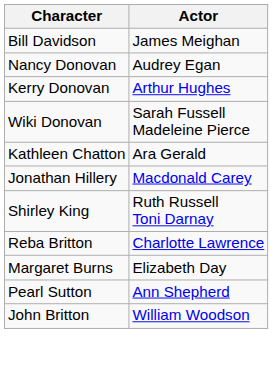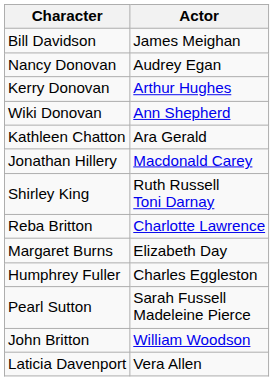 <table class="wikitable">
 <tr>
 <th>Character</th>
 <th>Actor</th>
 </tr>
 <tr>
 <td>Bill Davidson</td>
 <td>James Meighan</td>
 </tr>
 <tr>
 <td>Nancy Donovan</td>
 <td>Audrey Egan</td>
 </tr>
 <tr>
 <td>Kerry Donovan</td>
 <td><a href='#'>Arthur Hughes</a></td>
 </tr>
 <tr>
 <td>Wiki Donovan</td>
-<td>Sarah Fussell<br>Madeleine Pierce</td>
+<td><a href='#'>Ann Shepherd</a></td>
 </tr>
 <tr>
 <td>Kathleen Chatton</td>
 <td>Ara Gerald</td>
 </tr>
 <tr>
 <td>Jonathan Hillery</td>
 <td><a href='#'>Macdonald Carey</a></td>
 </tr>
 <tr>
 <td>Shirley King</td>
 <td>Ruth Russell<br><a href='#'>Toni Darnay</a></td>
 </tr>
 <tr>
 <td>Reba Britton</td>
 <td><a href='#'>Charlotte Lawrence</a></td>
 </tr>
 <tr>
 <td>Margaret Burns</td>
 <td>Elizabeth Day</td>
 </tr>
 <tr>
+<td>Humphrey Fuller</td>
+<td>Charles Eggleston</td>
+</tr>
+<tr>
 <td>Pearl Sutton</td>
-<td><a href='#'>Ann Shepherd</a></td>
+<td>Sarah Fussell<br>Madeleine Pierce</td>
 </tr>
 <tr>
 <td>John Britton</td>
 <td><a href='#'>William Woodson</a></td>
 </tr>
+<tr>
+<td>Laticia Davenport</td>
+<td>Vera Allen</td>
+</tr>
 </table>
